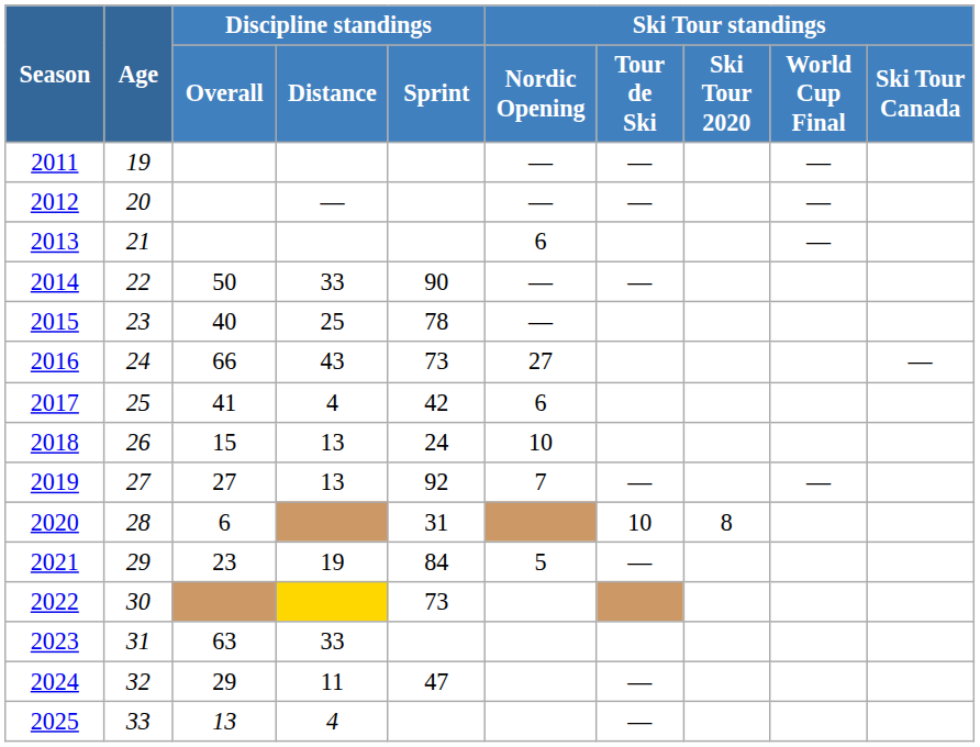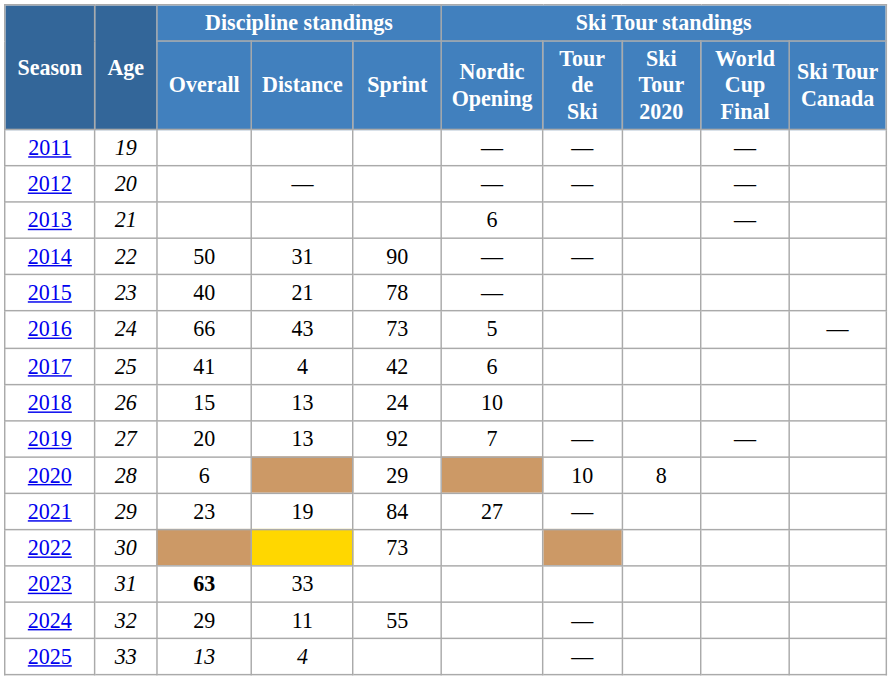 <table class="wikitable" style="font-size:95%; text-align:center; border:grey solid 1px; border-collapse:collapse; background:#ffffff;">
 <tr>
 <th style="background-color:#369; color:white; width:60px;" rowspan="2"> Season </th>
 <th style="background-color:#369; color:white; width:40px;" rowspan="2"> Age </th>
 <th style="background-color:#4180be; color:white;" colspan="3">Discipline standings</th>
 <th style="background-color:#4180be; color:white;" colspan="5">Ski Tour standings</th>
 </tr>
 <tr>
 <th style="background-color:#4180be; color:white; width:75px;">Overall</th>
 <th style="background-color:#4180be; color:white; width:75px;">Distance</th>
 <th style="background-color:#4180be; color:white; width:75px;">Sprint</th>
 <th style="background-color:#4180be; color:white; width:75px;">Nordic<br>Opening</th>
 <th style="background-color:#4180be; color:white; width:75px;">Tour de<br>Ski</th>
 <th style="background-color:#4180be; color:white; width:75px;">Ski Tour<br>2020</th>
 <th style="background-color:#4180be; color:white; width:75px;">World Cup<br>Final</th>
 <th style="background-color:#4180be; color:white; width:75px;">Ski Tour<br>Canada</th>
 </tr>
 <tr>
 <td><a href='#'>2011</a></td>
 <td><em>19</em></td>
 <td></td>
 <td></td>
 <td></td>
 <td>—</td>
 <td>—</td>
 <td></td>
 <td>—</td>
 <td></td>
 </tr>
 <tr>
 <td><a href='#'>2012</a></td>
 <td><em>20</em></td>
 <td></td>
 <td>—</td>
 <td></td>
 <td>—</td>
 <td>—</td>
 <td></td>
 <td>—</td>
 <td></td>
 </tr>
 <tr>
 <td><a href='#'>2013</a></td>
 <td><em>21</em></td>
 <td></td>
 <td></td>
 <td></td>
 <td>6</td>
 <td></td>
 <td></td>
 <td>—</td>
 <td></td>
 </tr>
 <tr>
 <td><a href='#'>2014</a></td>
 <td><em>22</em></td>
 <td>50</td>
-<td>33</td>
+<td>31</td>
 <td>90</td>
 <td>—</td>
 <td>—</td>
 <td></td>
 <td></td>
 <td></td>
 </tr>
 <tr>
 <td><a href='#'>2015</a></td>
 <td><em>23</em></td>
 <td>40</td>
-<td>25</td>
+<td>21</td>
 <td>78</td>
 <td>—</td>
 <td></td>
 <td></td>
 <td></td>
 <td></td>
 </tr>
 <tr>
 <td><a href='#'>2016</a></td>
 <td><em>24</em></td>
 <td>66</td>
 <td>43</td>
 <td>73</td>
-<td>27</td>
+<td>5</td>
 <td></td>
 <td></td>
 <td></td>
 <td>—</td>
 </tr>
 <tr>
 <td><a href='#'>2017</a></td>
 <td><em>25</em></td>
 <td>41</td>
 <td>4</td>
 <td>42</td>
 <td>6</td>
 <td></td>
 <td></td>
 <td></td>
 <td></td>
 </tr>
 <tr>
 <td><a href='#'>2018</a></td>
 <td><em>26</em></td>
 <td>15</td>
 <td>13</td>
 <td>24</td>
 <td>10</td>
 <td></td>
 <td></td>
 <td></td>
 <td></td>
 </tr>
 <tr>
 <td><a href='#'>2019</a></td>
 <td><em>27</em></td>
-<td>27</td>
+<td>20</td>
 <td>13</td>
 <td>92</td>
 <td>7</td>
 <td>—</td>
 <td></td>
 <td>—</td>
 <td></td>
 </tr>
 <tr>
 <td><a href='#'>2020</a></td>
 <td><em>28</em></td>
 <td>6</td>
 <td bgcolor="cc9966"></td>
-<td>31</td>
+<td>29</td>
 <td bgcolor="cc9966"></td>
 <td>10</td>
 <td>8</td>
 <td></td>
 <td></td>
 </tr>
 <tr>
 <td><a href='#'>2021</a></td>
 <td><em>29</em></td>
 <td>23</td>
 <td>19</td>
 <td>84</td>
-<td>5</td>
+<td>27</td>
 <td>—</td>
 <td></td>
 <td></td>
 <td></td>
 </tr>
 <tr>
 <td><a href='#'>2022</a></td>
 <td><em>30</em></td>
 <td bgcolor="cc9966"></td>
 <td style="background:gold"></td>
 <td>73</td>
 <td></td>
 <td bgcolor="cc9966"></td>
 <td></td>
 <td></td>
 <td></td>
 </tr>
 <tr>
 <td><a href='#'>2023</a></td>
 <td><em>31</em></td>
-<td>63</td>
+<td><strong>63</strong></td>
 <td>33</td>
 <td></td>
 <td></td>
 <td></td>
 <td></td>
 <td></td>
 <td></td>
 </tr>
 <tr>
 <td><a href='#'>2024</a></td>
 <td><em>32</em></td>
 <td>29</td>
 <td>11</td>
-<td>47</td>
+<td>55</td>
 <td></td>
 <td>—</td>
 <td></td>
 <td></td>
 <td></td>
 </tr>
 <tr>
 <td><a href='#'>2025</a></td>
 <td><em>33</em></td>
 <td><em>13</em></td>
 <td><em>4</em></td>
 <td><em></em></td>
 <td></td>
 <td>—</td>
 <td></td>
 <td></td>
 <td></td>
 </tr>
 </table>
